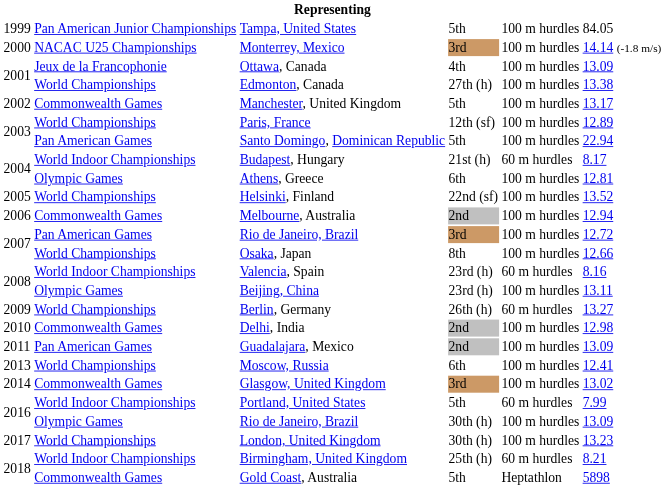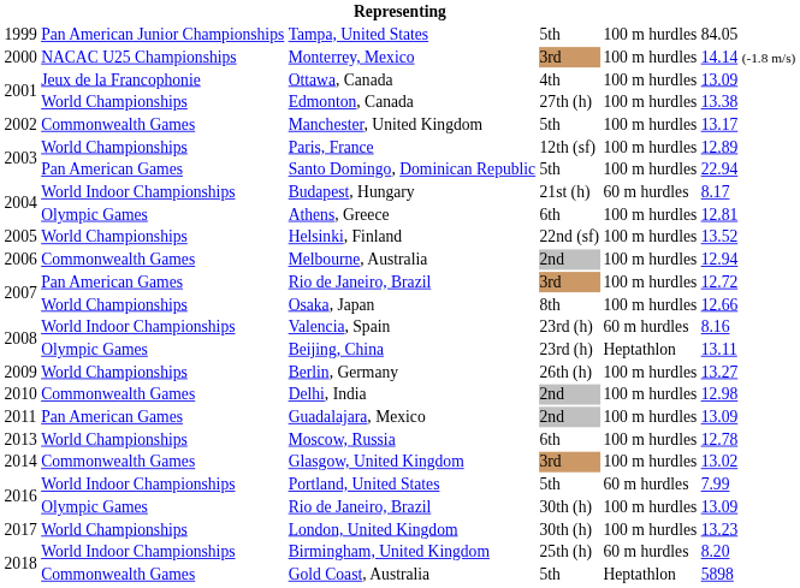 <table>
 <tr>
 <th colspan="6">Representing </th>
 </tr>
 <tr>
 <td>1999</td>
 <td><a href='#'>Pan American Junior Championships</a></td>
 <td><a href='#'>Tampa, United States</a></td>
 <td>5th</td>
 <td>100 m hurdles</td>
 <td>84.05</td>
 </tr>
 <tr>
 <td>2000</td>
 <td><a href='#'>NACAC U25 Championships</a></td>
 <td><a href='#'>Monterrey, Mexico</a></td>
 <td bgcolor=cc9966>3rd</td>
 <td>100 m hurdles</td>
 <td><a href='#'>14.14</a> <small>(-1.8 m/s)</small></td>
 </tr>
 <tr>
 <td rowspan=2>2001</td>
 <td><a href='#'>Jeux de la Francophonie</a></td>
 <td><a href='#'>Ottawa</a>, Canada</td>
 <td>4th</td>
 <td>100 m hurdles</td>
 <td><a href='#'>13.09</a></td>
 </tr>
 <tr>
 <td><a href='#'>World Championships</a></td>
 <td><a href='#'>Edmonton</a>, Canada</td>
 <td>27th (h)</td>
 <td>100 m hurdles</td>
 <td><a href='#'>13.38</a></td>
 </tr>
 <tr>
 <td>2002</td>
 <td><a href='#'>Commonwealth Games</a></td>
 <td><a href='#'>Manchester</a>, United Kingdom</td>
 <td>5th</td>
 <td>100 m hurdles</td>
 <td><a href='#'>13.17</a></td>
 </tr>
 <tr>
 <td rowspan=2>2003</td>
 <td><a href='#'>World Championships</a></td>
 <td><a href='#'>Paris, France</a></td>
 <td>12th (sf)</td>
 <td>100 m hurdles</td>
 <td><a href='#'>12.89</a></td>
 </tr>
 <tr>
 <td><a href='#'>Pan American Games</a></td>
 <td><a href='#'>Santo Domingo</a>, <a href='#'>Dominican Republic</a></td>
 <td>5th</td>
 <td>100 m hurdles</td>
 <td><a href='#'>22.94</a></td>
 </tr>
 <tr>
 <td rowspan=2>2004</td>
 <td><a href='#'>World Indoor Championships</a></td>
 <td><a href='#'>Budapest</a>, Hungary</td>
 <td>21st (h)</td>
 <td>60 m hurdles</td>
 <td><a href='#'>8.17</a></td>
 </tr>
 <tr>
 <td><a href='#'>Olympic Games</a></td>
 <td><a href='#'>Athens</a>, Greece</td>
 <td>6th</td>
 <td>100 m hurdles</td>
 <td><a href='#'>12.81</a></td>
 </tr>
 <tr>
 <td>2005</td>
 <td><a href='#'>World Championships</a></td>
 <td><a href='#'>Helsinki</a>, Finland</td>
 <td>22nd (sf)</td>
 <td>100 m hurdles</td>
 <td><a href='#'>13.52</a></td>
 </tr>
 <tr>
 <td>2006</td>
 <td><a href='#'>Commonwealth Games</a></td>
 <td><a href='#'>Melbourne</a>, Australia</td>
 <td bgcolor=silver>2nd</td>
 <td>100 m hurdles</td>
 <td><a href='#'>12.94</a></td>
 </tr>
 <tr>
 <td rowspan=2>2007</td>
 <td><a href='#'>Pan American Games</a></td>
 <td><a href='#'>Rio de Janeiro, Brazil</a></td>
 <td bgcolor="cc9966">3rd</td>
 <td>100 m hurdles</td>
 <td><a href='#'>12.72</a></td>
 </tr>
 <tr>
 <td><a href='#'>World Championships</a></td>
 <td><a href='#'>Osaka</a>, Japan</td>
 <td>8th</td>
 <td>100 m hurdles</td>
 <td><a href='#'>12.66</a></td>
 </tr>
 <tr>
 <td rowspan=2>2008</td>
 <td><a href='#'>World Indoor Championships</a></td>
 <td><a href='#'>Valencia</a>, Spain</td>
 <td>23rd (h)</td>
 <td>60 m hurdles</td>
 <td><a href='#'>8.16</a></td>
 </tr>
 <tr>
 <td><a href='#'>Olympic Games</a></td>
 <td><a href='#'>Beijing, China</a></td>
 <td>23rd (h)</td>
-<td>100 m hurdles</td>
+<td>Heptathlon</td>
 <td><a href='#'>13.11</a></td>
 </tr>
 <tr>
 <td>2009</td>
 <td><a href='#'>World Championships</a></td>
 <td><a href='#'>Berlin</a>, Germany</td>
 <td>26th (h)</td>
-<td>60 m hurdles</td>
+<td>100 m hurdles</td>
 <td><a href='#'>13.27</a></td>
 </tr>
 <tr>
 <td>2010</td>
 <td><a href='#'>Commonwealth Games</a></td>
 <td><a href='#'>Delhi</a>, India</td>
 <td bgcolor=silver>2nd</td>
 <td>100 m hurdles</td>
 <td><a href='#'>12.98</a></td>
 </tr>
 <tr>
 <td>2011</td>
 <td><a href='#'>Pan American Games</a></td>
 <td><a href='#'>Guadalajara</a>, Mexico</td>
 <td bgcolor=silver>2nd</td>
 <td>100 m hurdles</td>
 <td><a href='#'>13.09</a></td>
 </tr>
 <tr>
 <td>2013</td>
 <td><a href='#'>World Championships</a></td>
 <td><a href='#'>Moscow, Russia</a></td>
 <td>6th</td>
 <td>100 m hurdles</td>
-<td><a href='#'>12.41</a></td>
+<td><a href='#'>12.78</a></td>
 </tr>
 <tr>
 <td>2014</td>
 <td><a href='#'>Commonwealth Games</a></td>
 <td><a href='#'>Glasgow, United Kingdom</a></td>
 <td bgcolor=cc9966>3rd</td>
 <td>100 m hurdles</td>
 <td><a href='#'>13.02</a></td>
 </tr>
 <tr>
 <td rowspan=2>2016</td>
 <td><a href='#'>World Indoor Championships</a></td>
 <td><a href='#'>Portland, United States</a></td>
 <td>5th</td>
 <td>60 m hurdles</td>
 <td><a href='#'>7.99</a></td>
 </tr>
 <tr>
 <td><a href='#'>Olympic Games</a></td>
 <td><a href='#'>Rio de Janeiro, Brazil</a></td>
 <td>30th (h)</td>
 <td>100 m hurdles</td>
 <td><a href='#'>13.09</a></td>
 </tr>
 <tr>
 <td>2017</td>
 <td><a href='#'>World Championships</a></td>
 <td><a href='#'>London, United Kingdom</a></td>
 <td>30th (h)</td>
 <td>100 m hurdles</td>
 <td><a href='#'>13.23</a></td>
 </tr>
 <tr>
 <td rowspan=2>2018</td>
 <td><a href='#'>World Indoor Championships</a></td>
 <td><a href='#'>Birmingham, United Kingdom</a></td>
 <td>25th (h)</td>
 <td>60 m hurdles</td>
-<td><a href='#'>8.21</a></td>
+<td><a href='#'>8.20</a></td>
 </tr>
 <tr>
 <td><a href='#'>Commonwealth Games</a></td>
 <td><a href='#'>Gold Coast</a>, Australia</td>
 <td>5th</td>
 <td>Heptathlon</td>
 <td><a href='#'>5898</a></td>
 </tr>
 </table>
